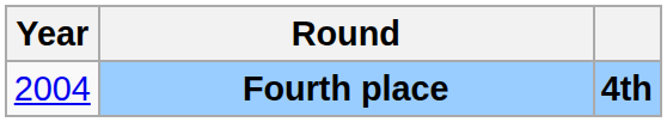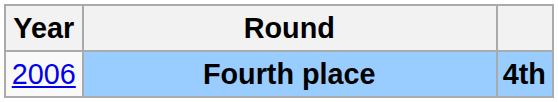 <table class="wikitable" style="text-align: center; font-size:90%">
 <tr>
 <th>Year</th>
 <th style="width:200px">Round</th>
 <th></th>
 </tr>
 <tr>
-<td><a href='#'>2004</a></td>
+<td><a href='#'>2006</a></td>
 <td bgcolor="9acdff"><strong>Fourth place</strong></td>
 <td bgcolor="9acdff"><strong>4th</strong></td>
 </tr>
 </table>
